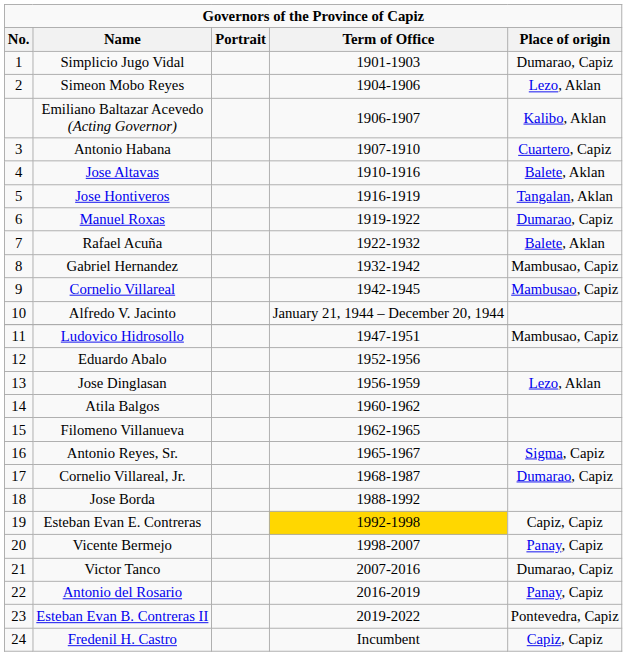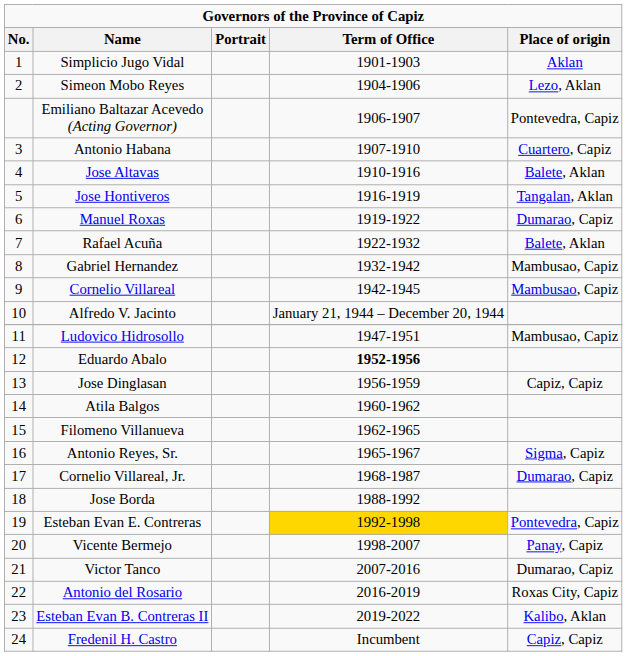 <table class="wikitable" style="text-align: center";>
 <tr>
 <td colspan=5 align=center><strong>Governors of the Province of Capiz</strong></td>
 </tr>
 <tr>
 <th>No.</th>
 <th>Name</th>
 <th>Portrait</th>
 <th>Term of Office</th>
 <th>Place of origin</th>
 </tr>
 <tr>
 <td>1</td>
 <td>Simplicio Jugo Vidal</td>
 <td></td>
 <td>1901-1903</td>
-<td>Dumarao, Capiz</td>
+<td><a href='#'>Aklan</a></td>
 </tr>
 <tr>
 <td>2</td>
 <td>Simeon Mobo Reyes</td>
 <td></td>
 <td>1904-1906</td>
 <td><a href='#'>Lezo</a>, Aklan</td>
 </tr>
 <tr>
 <td></td>
 <td>Emiliano Baltazar Acevedo<br><em>(Acting Governor)</em></td>
 <td></td>
 <td>1906-1907</td>
-<td><a href='#'>Kalibo</a>, Aklan</td>
+<td>Pontevedra, Capiz</td>
 </tr>
 <tr>
 <td>3</td>
 <td>Antonio Habana</td>
 <td></td>
 <td>1907-1910</td>
 <td><a href='#'>Cuartero</a>, Capiz</td>
 </tr>
 <tr>
 <td>4</td>
 <td><a href='#'>Jose Altavas</a></td>
 <td></td>
 <td>1910-1916</td>
 <td><a href='#'>Balete</a>, Aklan</td>
 </tr>
 <tr>
 <td>5</td>
 <td><a href='#'>Jose Hontiveros</a></td>
 <td></td>
 <td>1916-1919</td>
 <td><a href='#'>Tangalan</a>, Aklan</td>
 </tr>
 <tr>
 <td>6</td>
 <td><a href='#'>Manuel Roxas</a></td>
 <td></td>
 <td>1919-1922</td>
 <td><a href='#'>Dumarao</a>, Capiz</td>
 </tr>
 <tr>
 <td>7</td>
 <td>Rafael Acuña</td>
 <td></td>
 <td>1922-1932</td>
 <td><a href='#'>Balete</a>, Aklan</td>
 </tr>
 <tr>
 <td>8</td>
 <td>Gabriel Hernandez</td>
 <td></td>
 <td>1932-1942</td>
 <td>Mambusao, Capiz</td>
 </tr>
 <tr>
 <td>9</td>
 <td><a href='#'>Cornelio Villareal</a></td>
 <td></td>
 <td>1942-1945</td>
 <td><a href='#'>Mambusao</a>, Capiz</td>
 </tr>
 <tr>
 <td>10</td>
 <td>Alfredo V. Jacinto</td>
 <td></td>
 <td>January 21, 1944 – December 20, 1944</td>
 <td></td>
 </tr>
 <tr>
 </tr>
 <tr>
 <td>11</td>
 <td><a href='#'>Ludovico Hidrosollo</a></td>
 <td></td>
 <td>1947-1951</td>
 <td>Mambusao, Capiz</td>
 </tr>
 <tr>
 <td>12</td>
 <td>Eduardo Abalo</td>
 <td></td>
-<td>1952-1956</td>
+<td><strong>1952-1956</strong></td>
 <td></td>
 </tr>
 <tr>
 <td>13</td>
 <td>Jose Dinglasan</td>
 <td></td>
 <td>1956-1959</td>
-<td><a href='#'>Lezo</a>, Aklan</td>
+<td>Capiz, Capiz</td>
 </tr>
 <tr>
 <td>14</td>
 <td>Atila Balgos</td>
 <td></td>
 <td>1960-1962</td>
 <td></td>
 </tr>
 <tr>
 <td>15</td>
 <td>Filomeno Villanueva</td>
 <td></td>
 <td>1962-1965</td>
 <td></td>
 </tr>
 <tr>
 <td>16</td>
 <td>Antonio Reyes, Sr.</td>
 <td></td>
 <td>1965-1967</td>
 <td><a href='#'>Sigma</a>, Capiz</td>
 </tr>
 <tr>
 <td>17</td>
 <td>Cornelio Villareal, Jr.</td>
 <td></td>
 <td>1968-1987</td>
 <td><a href='#'>Dumarao</a>, Capiz</td>
 </tr>
 <tr>
 <td>18</td>
 <td>Jose Borda</td>
 <td></td>
 <td>1988-1992</td>
 <td></td>
 </tr>
 <tr>
 <td>19</td>
 <td>Esteban Evan E. Contreras</td>
 <td></td>
 <td style="background: gold;">1992-1998</td>
-<td>Capiz, Capiz</td>
+<td><a href='#'>Pontevedra</a>, Capiz</td>
 </tr>
 <tr>
 <td>20</td>
 <td>Vicente Bermejo</td>
 <td></td>
 <td>1998-2007</td>
 <td><a href='#'>Panay</a>, Capiz</td>
 </tr>
 <tr>
 <td>21</td>
 <td>Victor Tanco</td>
 <td></td>
 <td>2007-2016</td>
 <td>Dumarao, Capiz</td>
 </tr>
 <tr>
 <td>22</td>
 <td><a href='#'>Antonio del Rosario</a></td>
 <td></td>
 <td>2016-2019</td>
-<td><a href='#'>Panay</a>, Capiz</td>
+<td>Roxas City, Capiz</td>
 </tr>
 <tr>
 <td>23</td>
 <td><a href='#'>Esteban Evan B. Contreras II</a></td>
 <td></td>
 <td>2019-2022</td>
-<td>Pontevedra, Capiz</td>
+<td><a href='#'>Kalibo</a>, Aklan</td>
 </tr>
 <tr>
 <td>24</td>
 <td><a href='#'>Fredenil H. Castro</a></td>
 <td></td>
 <td>Incumbent</td>
 <td><a href='#'>Capiz</a>, Capiz<br></td>
 </tr>
 </table>
